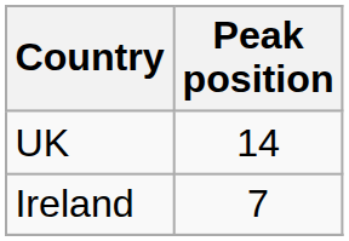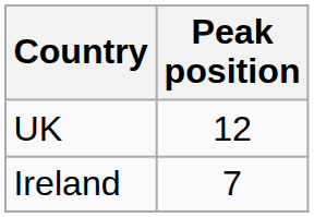 <table class="wikitable">
 <tr>
 <th>Country</th>
 <th>Peak<br>position</th>
 </tr>
 <tr>
 <td>UK</td>
-<td align="center">14</td>
+<td align="center">12</td>
 </tr>
 <tr>
 <td>Ireland</td>
 <td align="center">7</td>
 </tr>
 <tr>
 </tr>
 </table>
